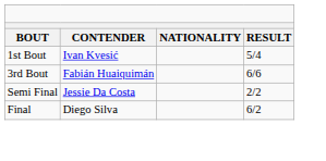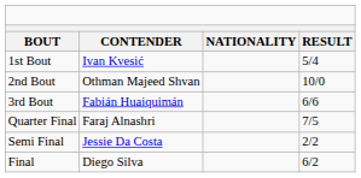 <table class="wikitable">
 <tr>
 <td colspan="4"><br></td>
 </tr>
 <tr>
 <th colspan="4"></th>
 </tr>
 <tr>
 <th><strong>BOUT</strong></th>
 <th><strong>CONTENDER</strong></th>
 <th><strong>NATIONALITY</strong></th>
 <th><strong>RESULT</strong></th>
 </tr>
 <tr>
 <td>1st Bout</td>
 <td><a href='#'>Ivan Kvesić</a></td>
 <td></td>
 <td>5/4</td>
 </tr>
 <tr>
+<td>2nd Bout</td>
+<td>Othman Majeed Shvan</td>
+<td></td>
+<td>10/0</td>
+</tr>
+<tr>
 <td>3rd Bout</td>
 <td><a href='#'>Fabián Huaiquimán</a></td>
 <td></td>
 <td>6/6</td>
+</tr>
+<tr>
+<td>Quarter Final</td>
+<td>Faraj Alnashri</td>
+<td></td>
+<td>7/5</td>
 </tr>
 <tr>
 <td>Semi Final</td>
 <td><a href='#'>Jessie Da Costa</a></td>
 <td></td>
 <td>2/2</td>
 </tr>
 <tr>
 <td>Final</td>
 <td>Diego Silva</td>
 <td></td>
 <td>6/2</td>
 </tr>
 </table>
